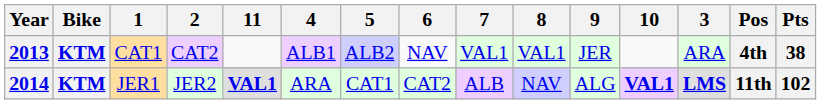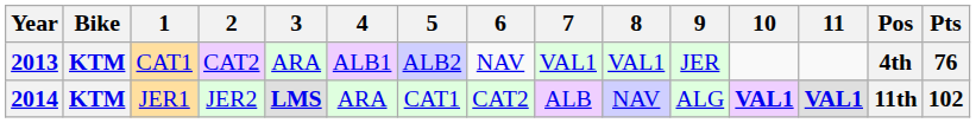 <table class="wikitable" style="text-align:center">
 <tr>
 <th>Year</th>
 <th>Bike</th>
 <th>1</th>
 <th>2</th>
-<th>11</th>
+<th>3</th>
 <th>4</th>
 <th>5</th>
 <th>6</th>
 <th>7</th>
 <th>8</th>
 <th>9</th>
 <th>10</th>
-<th>3</th>
+<th>11</th>
 <th>Pos</th>
 <th>Pts</th>
 </tr>
 <tr>
 <th><a href='#'>2013</a></th>
 <th><a href='#'>KTM</a></th>
 <td style="background:#FFDF9F;"><a href='#'>CAT1</a><br></td>
 <td style="background:#EFCFFF;"><a href='#'>CAT2</a><br></td>
-<td></td>
+<td style="background:#dfffdf;"><a href='#'>ARA</a><br></td>
 <td style="background:#EFCFFF;"><a href='#'>ALB1</a><br></td>
 <td style="background:#CFCFFF;"><a href='#'>ALB2</a><br></td>
 <td style="background:#;"><a href='#'>NAV</a><br></td>
 <td style="background:#DFFFDF;"><a href='#'>VAL1</a><br></td>
 <td style="background:#DFFFDF;"><a href='#'>VAL1</a><br></td>
 <td style="background:#DFFFDF;"><a href='#'>JER</a><br></td>
 <td></td>
-<td style="background:#dfffdf;"><a href='#'>ARA</a><br></td>
+<td></td>
 <th style="background:#;">4th</th>
-<th style="background:#;">38</th>
+<th style="background:#;">76</th>
 </tr>
 <tr>
 <th><a href='#'>2014</a></th>
 <th><a href='#'>KTM</a></th>
 <td style="background:#ffdf9f;"><a href='#'>JER1</a><br></td>
 <td style="background:#dfffdf;"><a href='#'>JER2</a><br></td>
-<td style="background:#dfdfdf;"><strong><a href='#'>VAL1</a></strong><br></td>
+<td style="background:#dfdfdf;"><strong><a href='#'>LMS</a></strong><br></td>
 <td style="background:#dfffdf;"><a href='#'>ARA</a><br></td>
 <td style="background:#dfffdf;"><a href='#'>CAT1</a><br></td>
 <td style="background:#dfffdf;"><a href='#'>CAT2</a><br></td>
 <td style="background:#efcfff;"><a href='#'>ALB</a><br></td>
 <td style="background:#cfcfff;"><a href='#'>NAV</a><br></td>
 <td style="background:#dfffdf;"><a href='#'>ALG</a><br></td>
 <td style="background:#efcfff;"><strong><a href='#'>VAL1</a></strong><br></td>
-<td style="background:#dfdfdf;"><strong><a href='#'>LMS</a></strong><br></td>
+<td style="background:#dfdfdf;"><strong><a href='#'>VAL1</a></strong><br></td>
 <th style="background:#;">11th</th>
 <th style="background:#;">102</th>
 </tr>
 </table>
